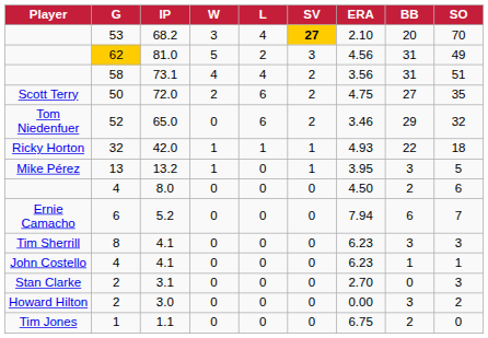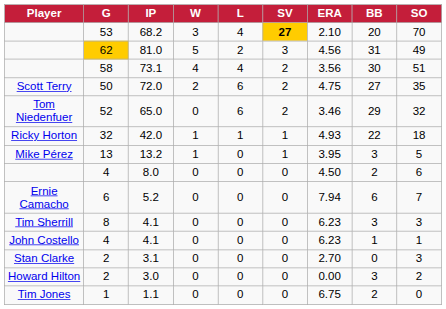 <table class="wikitable sortable">
 <tr>
 <th style="background:#c41e3a;color:white;" width="16%">Player</th>
 <th style="background:#c41e3a;color:white;" width="9%">G</th>
 <th style="background:#c41e3a;color:white;" width="9%">IP</th>
 <th style="background:#c41e3a;color:white;" width="9%">W</th>
 <th style="background:#c41e3a;color:white;" width="9%">L</th>
 <th style="background:#c41e3a;color:white;" width="9%">SV</th>
 <th style="background:#c41e3a;color:white;" width="9%">ERA</th>
 <th style="background:#c41e3a;color:white;" width="9%">BB</th>
 <th style="background:#c41e3a;color:white;" width="9%">SO</th>
 </tr>
 <tr align="center">
 <td></td>
 <td>53</td>
 <td>68.2</td>
 <td>3</td>
 <td>4</td>
 <td bgcolor="#FFCC00"><strong>27</strong></td>
 <td>2.10</td>
 <td>20</td>
 <td>70</td>
 </tr>
 <tr align=center>
 <td></td>
 <td bgcolor="#FFCC00">62</td>
 <td>81.0</td>
 <td>5</td>
 <td>2</td>
 <td>3</td>
 <td>4.56</td>
 <td>31</td>
 <td>49</td>
 </tr>
 <tr align="center">
 <td></td>
 <td>58</td>
 <td>73.1</td>
 <td>4</td>
 <td>4</td>
 <td>2</td>
 <td>3.56</td>
-<td>31</td>
+<td>30</td>
 <td>51</td>
 </tr>
 <tr align=center>
 <td><a href='#'>Scott Terry</a></td>
 <td>50</td>
 <td>72.0</td>
 <td>2</td>
 <td>6</td>
 <td>2</td>
 <td>4.75</td>
 <td>27</td>
 <td>35</td>
 </tr>
 <tr align="center">
 <td><a href='#'>Tom Niedenfuer</a></td>
 <td>52</td>
 <td>65.0</td>
 <td>0</td>
 <td>6</td>
 <td>2</td>
 <td>3.46</td>
 <td>29</td>
 <td>32</td>
 </tr>
 <tr align=center>
 <td><a href='#'>Ricky Horton</a></td>
 <td>32</td>
 <td>42.0</td>
 <td>1</td>
 <td>1</td>
 <td>1</td>
 <td>4.93</td>
 <td>22</td>
 <td>18</td>
 </tr>
 <tr align=center>
 <td><a href='#'>Mike Pérez</a></td>
 <td>13</td>
 <td>13.2</td>
 <td>1</td>
 <td>0</td>
 <td>1</td>
 <td>3.95</td>
 <td>3</td>
 <td>5</td>
 </tr>
 <tr align=center>
 <td></td>
 <td>4</td>
 <td>8.0</td>
 <td>0</td>
 <td>0</td>
 <td>0</td>
 <td>4.50</td>
 <td>2</td>
 <td>6</td>
 </tr>
 <tr align="center">
 <td><a href='#'>Ernie Camacho</a></td>
 <td>6</td>
 <td>5.2</td>
 <td>0</td>
 <td>0</td>
 <td>0</td>
 <td>7.94</td>
 <td>6</td>
 <td>7</td>
 </tr>
 <tr align=center>
 <td><a href='#'>Tim Sherrill</a></td>
 <td>8</td>
 <td>4.1</td>
 <td>0</td>
 <td>0</td>
 <td>0</td>
 <td>6.23</td>
 <td>3</td>
 <td>3</td>
 </tr>
 <tr align=center>
 <td><a href='#'>John Costello</a></td>
 <td>4</td>
 <td>4.1</td>
 <td>0</td>
 <td>0</td>
 <td>0</td>
 <td>6.23</td>
 <td>1</td>
 <td>1</td>
 </tr>
 <tr align=center>
 <td><a href='#'>Stan Clarke</a></td>
 <td>2</td>
 <td>3.1</td>
 <td>0</td>
 <td>0</td>
 <td>0</td>
 <td>2.70</td>
 <td>0</td>
 <td>3</td>
 </tr>
 <tr align=center>
 <td><a href='#'>Howard Hilton</a></td>
 <td>2</td>
 <td>3.0</td>
 <td>0</td>
 <td>0</td>
 <td>0</td>
 <td>0.00</td>
 <td>3</td>
 <td>2</td>
 </tr>
 <tr align=center>
 <td><a href='#'>Tim Jones</a></td>
 <td>1</td>
 <td>1.1</td>
 <td>0</td>
 <td>0</td>
 <td>0</td>
 <td>6.75</td>
 <td>2</td>
 <td>0</td>
 </tr>
 </table>
